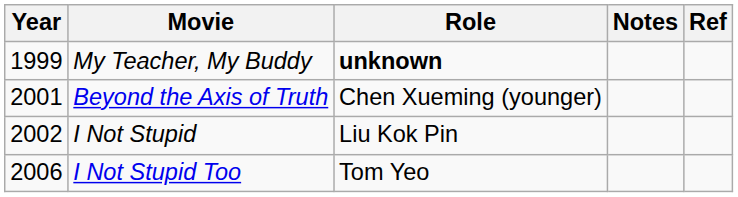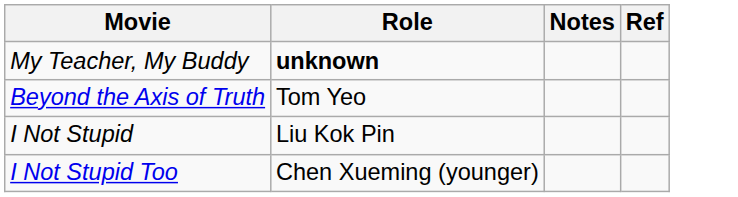 <table class="wikitable">
 <tr>
-<th>Year</th>
 <th>Movie</th>
 <th>Role</th>
 <th>Notes</th>
 <th>Ref</th>
 </tr>
 <tr>
-<td>1999</td>
 <td><em>My Teacher, My Buddy</em></td>
 <td><strong>unknown</strong></td>
 <td></td>
 <td></td>
 </tr>
 <tr>
-<td>2001</td>
 <td><em><a href='#'>Beyond the Axis of Truth</a></em></td>
-<td>Chen Xueming (younger)</td>
+<td>Tom Yeo</td>
 <td></td>
 <td></td>
 </tr>
 <tr>
-<td>2002</td>
 <td><em>I Not Stupid</em></td>
 <td>Liu Kok Pin</td>
 <td></td>
 <td></td>
 </tr>
 <tr>
-<td>2006</td>
 <td><em><a href='#'>I Not Stupid Too</a></em></td>
-<td>Tom Yeo</td>
+<td>Chen Xueming (younger)</td>
 <td></td>
 <td></td>
 </tr>
 </table>
